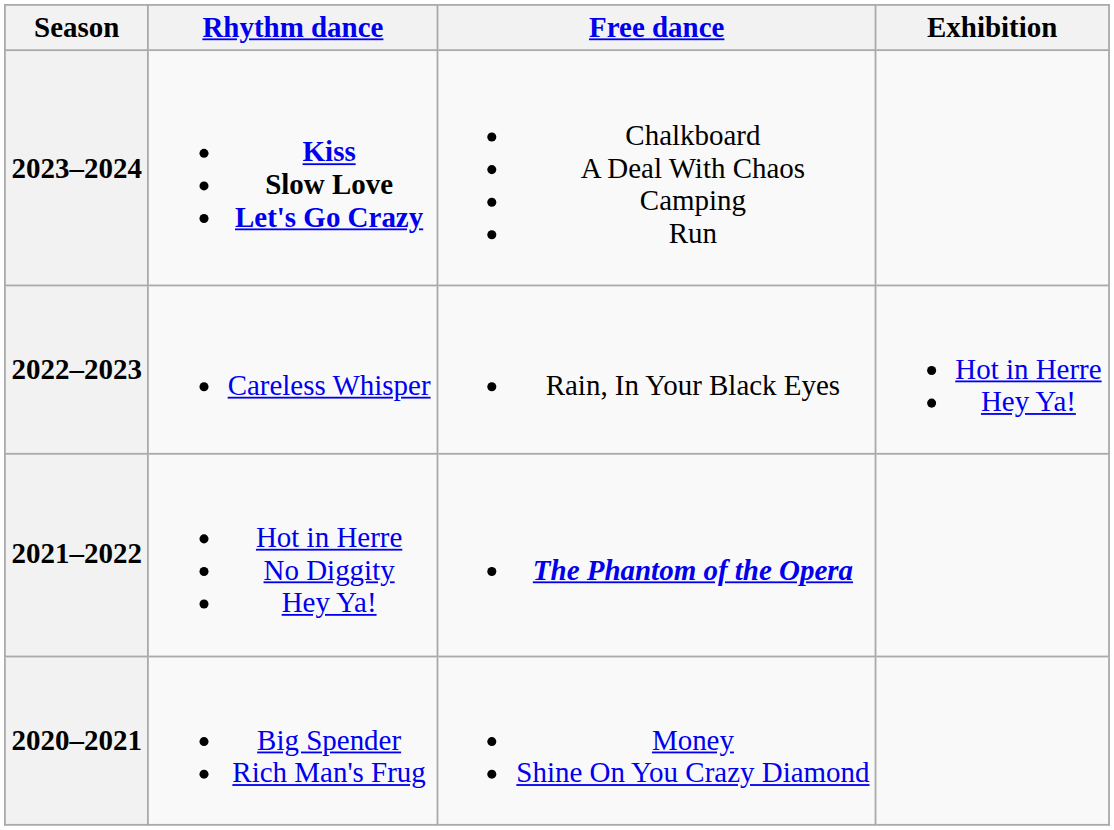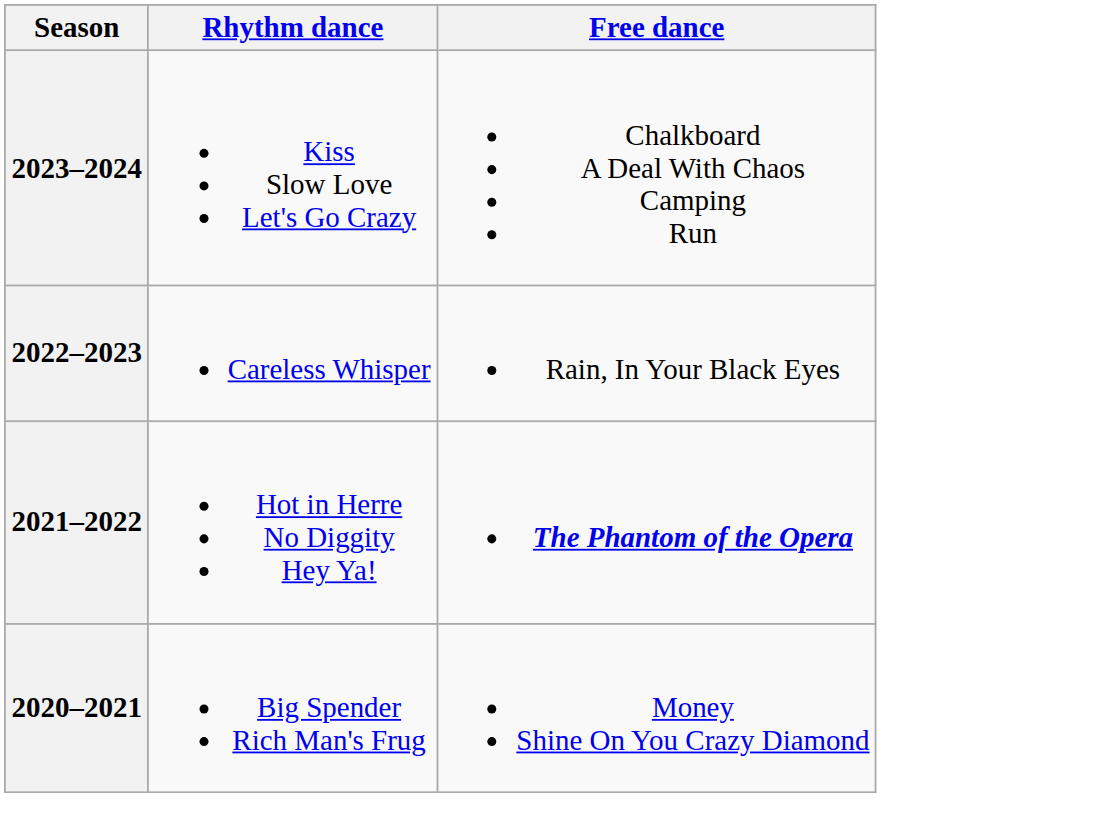 <table class=wikitable style=text-align:center>
 <tr>
 <th>Season</th>
 <th><a href='#'>Rhythm dance</a></th>
 <th><a href='#'>Free dance</a></th>
-<th>Exhibition</th>
 </tr>
 <tr>
 <th>2023–2024 <br> </th>
-<td><strong><br><ul><li><a href='#'>Kiss</a></li><li>Slow Love</li><li><a href='#'>Let's Go Crazy</a> <br> </li></ul></strong></td>
+<td><br><ul><li><a href='#'>Kiss</a></li><li>Slow Love</li><li><a href='#'>Let's Go Crazy</a> <br> </li></ul></td>
 <td><br><ul><li>Chalkboard</li><li>A Deal With Chaos</li><li>Camping <br> </li><li>Run <br> </li></ul></td>
-<td></td>
 </tr>
 <tr>
 <th>2022–2023 <br></th>
 <td><br><ul><li> <a href='#'>Careless Whisper</a> <br> </li></ul></td>
 <td><br><ul><li>Rain, In Your Black Eyes <br> </li></ul></td>
-<td><br><ul><li><a href='#'>Hot in Herre</a> <br></li><li><a href='#'>Hey Ya!</a> <br></li></ul></td>
 </tr>
 <tr>
 <th>2021–2022 <br></th>
 <td><br><ul><li> <a href='#'>Hot in Herre</a> <br> </li><li> <a href='#'>No Diggity</a> <br> </li><li> <a href='#'>Hey Ya!</a> <br> </li></ul></td>
 <td><strong><br><ul><li><em><a href='#'>The Phantom of the Opera</a></em> <br> </li></ul></strong></td>
-<td></td>
 </tr>
 <tr>
 <th>2020–2021 <br></th>
 <td><br><ul><li> <a href='#'>Big Spender</a></li><li> <a href='#'>Rich Man's Frug</a> <br> </li></ul></td>
 <td><br><ul><li><a href='#'>Money</a></li><li><a href='#'>Shine On You Crazy Diamond</a> <br> </li></ul></td>
-<td></td>
 </tr>
 </table>
